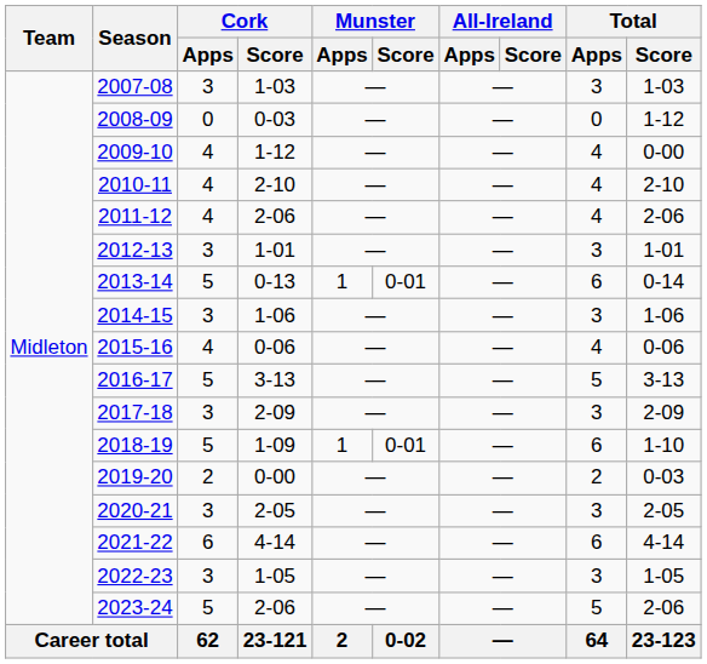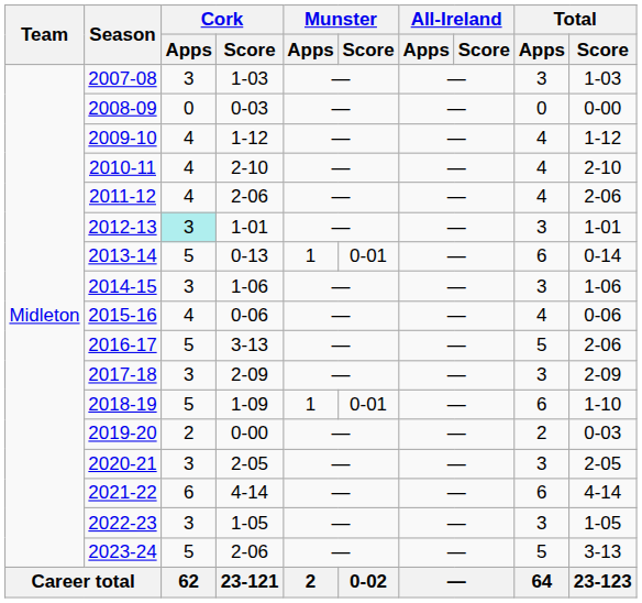 <table class="wikitable" style="text-align:center">
 <tr>
 <th rowspan="2">Team</th>
 <th rowspan="2">Season</th>
 <th colspan="2"><a href='#'>Cork</a></th>
 <th colspan="2"><a href='#'>Munster</a></th>
 <th colspan="2"><a href='#'>All-Ireland</a></th>
 <th colspan="2">Total</th>
 </tr>
 <tr>
 <th>Apps</th>
 <th>Score</th>
 <th>Apps</th>
 <th>Score</th>
 <th>Apps</th>
 <th>Score</th>
 <th>Apps</th>
 <th>Score</th>
 </tr>
 <tr>
 <td rowspan="17"><a href='#'>Midleton</a></td>
 <td><a href='#'>2007-08</a></td>
 <td>3</td>
 <td>1-03</td>
 <td colspan=2>—</td>
 <td colspan=2>—</td>
 <td>3</td>
 <td>1-03</td>
 </tr>
 <tr>
 <td><a href='#'>2008-09</a></td>
 <td>0</td>
 <td>0-03</td>
 <td colspan=2>—</td>
 <td colspan=2>—</td>
 <td>0</td>
-<td>1-12</td>
+<td>0-00</td>
 </tr>
 <tr>
 <td><a href='#'>2009-10</a></td>
 <td>4</td>
 <td>1-12</td>
 <td colspan=2>—</td>
 <td colspan=2>—</td>
 <td>4</td>
-<td>0-00</td>
+<td>1-12</td>
 </tr>
 <tr>
 <td><a href='#'>2010-11</a></td>
 <td>4</td>
 <td>2-10</td>
 <td colspan=2>—</td>
 <td colspan=2>—</td>
 <td>4</td>
 <td>2-10</td>
 </tr>
 <tr>
 <td><a href='#'>2011-12</a></td>
 <td>4</td>
 <td>2-06</td>
 <td colspan=2>—</td>
 <td colspan=2>—</td>
 <td>4</td>
 <td>2-06</td>
 </tr>
 <tr>
 <td><a href='#'>2012-13</a></td>
-<td>3</td>
+<td style="background: paleturquoise;">3</td>
 <td>1-01</td>
 <td colspan=2>—</td>
 <td colspan=2>—</td>
 <td>3</td>
 <td>1-01</td>
 </tr>
 <tr>
 <td><a href='#'>2013-14</a></td>
 <td>5</td>
 <td>0-13</td>
 <td>1</td>
 <td>0-01</td>
 <td colspan=2>—</td>
 <td>6</td>
 <td>0-14</td>
 </tr>
 <tr>
 <td><a href='#'>2014-15</a></td>
 <td>3</td>
 <td>1-06</td>
 <td colspan=2>—</td>
 <td colspan=2>—</td>
 <td>3</td>
 <td>1-06</td>
 </tr>
 <tr>
 <td><a href='#'>2015-16</a></td>
 <td>4</td>
 <td>0-06</td>
 <td colspan=2>—</td>
 <td colspan=2>—</td>
 <td>4</td>
 <td>0-06</td>
 </tr>
 <tr>
 <td><a href='#'>2016-17</a></td>
 <td>5</td>
 <td>3-13</td>
 <td colspan=2>—</td>
 <td colspan=2>—</td>
 <td>5</td>
-<td>3-13</td>
+<td>2-06</td>
 </tr>
 <tr>
 <td><a href='#'>2017-18</a></td>
 <td>3</td>
 <td>2-09</td>
 <td colspan=2>—</td>
 <td colspan=2>—</td>
 <td>3</td>
 <td>2-09</td>
 </tr>
 <tr>
 <td><a href='#'>2018-19</a></td>
 <td>5</td>
 <td>1-09</td>
 <td>1</td>
 <td>0-01</td>
 <td colspan=2>—</td>
 <td>6</td>
 <td>1-10</td>
 </tr>
 <tr>
 <td><a href='#'>2019-20</a></td>
 <td>2</td>
 <td>0-00</td>
 <td colspan=2>—</td>
 <td colspan=2>—</td>
 <td>2</td>
 <td>0-03</td>
 </tr>
 <tr>
 <td><a href='#'>2020-21</a></td>
 <td>3</td>
 <td>2-05</td>
 <td colspan=2>—</td>
 <td colspan=2>—</td>
 <td>3</td>
 <td>2-05</td>
 </tr>
 <tr>
 <td><a href='#'>2021-22</a></td>
 <td>6</td>
 <td>4-14</td>
 <td colspan=2>—</td>
 <td colspan=2>—</td>
 <td>6</td>
 <td>4-14</td>
 </tr>
 <tr>
 <td><a href='#'>2022-23</a></td>
 <td>3</td>
 <td>1-05</td>
 <td colspan=2>—</td>
 <td colspan=2>—</td>
 <td>3</td>
 <td>1-05</td>
 </tr>
 <tr>
 <td><a href='#'>2023-24</a></td>
 <td>5</td>
 <td>2-06</td>
 <td colspan=2>—</td>
 <td colspan=2>—</td>
 <td>5</td>
-<td>2-06</td>
+<td>3-13</td>
 </tr>
 <tr>
 <th colspan="2">Career total</th>
 <th>62</th>
 <th>23-121</th>
 <th>2</th>
 <th>0-02</th>
 <th colspan=2>—</th>
 <th>64</th>
 <th>23-123</th>
 </tr>
 </table>
